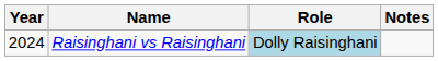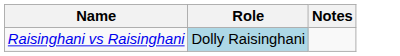 <table class="wikitable">
 <tr>
-<th>Year</th>
 <th>Name</th>
 <th>Role</th>
 <th>Notes</th>
 </tr>
 <tr>
-<td>2024</td>
 <td><em><a href='#'>Raisinghani vs Raisinghani</a></em></td>
 <td style="background: lightblue;">Dolly Raisinghani</td>
 <td></td>
 </tr>
 </table>
